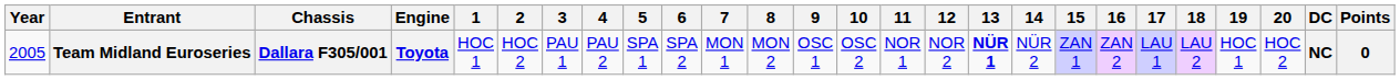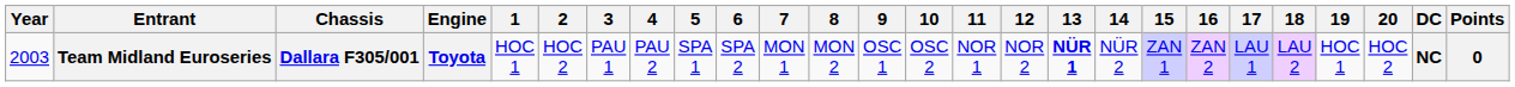 <table class="wikitable" style="text-align:center; font-size:85%">
 <tr>
 <th>Year</th>
 <th>Entrant</th>
 <th>Chassis</th>
 <th>Engine</th>
 <th>1</th>
 <th>2</th>
 <th>3</th>
 <th>4</th>
 <th>5</th>
 <th>6</th>
 <th>7</th>
 <th>8</th>
 <th>9</th>
 <th>10</th>
 <th>11</th>
 <th>12</th>
 <th>13</th>
 <th>14</th>
 <th>15</th>
 <th>16</th>
 <th>17</th>
 <th>18</th>
 <th>19</th>
 <th>20</th>
 <th>DC</th>
 <th>Points</th>
 </tr>
 <tr>
-<td><a href='#'>2005</a></td>
+<td><a href='#'>2003</a></td>
 <th nowrap>Team Midland Euroseries</th>
 <th nowrap><a href='#'>Dallara</a> F305/001</th>
 <th><a href='#'>Toyota</a></th>
 <td><a href='#'>HOC<br>1</a></td>
 <td><a href='#'>HOC<br>2</a></td>
 <td><a href='#'>PAU<br>1</a></td>
 <td><a href='#'>PAU<br>2</a></td>
 <td><a href='#'>SPA<br>1</a></td>
 <td><a href='#'>SPA<br>2</a></td>
 <td><a href='#'>MON<br>1</a></td>
 <td><a href='#'>MON<br>2</a></td>
 <td><a href='#'>OSC<br>1</a></td>
 <td><a href='#'>OSC<br>2</a></td>
 <td><a href='#'>NOR<br>1</a></td>
 <td><a href='#'>NOR<br>2</a></td>
 <td><strong><a href='#'>NÜR<br>1</a></strong></td>
 <td><a href='#'>NÜR<br>2</a></td>
 <td style="background:#CFCFFF;"><a href='#'>ZAN<br>1</a><br></td>
 <td style="background:#EFCFFF;"><a href='#'>ZAN<br>2</a><br></td>
 <td style="background:#CFCFFF;"><a href='#'>LAU<br>1</a><br></td>
 <td style="background:#EFCFFF;"><a href='#'>LAU<br>2</a><br></td>
 <td><a href='#'>HOC<br>1</a></td>
 <td><a href='#'>HOC<br>2</a></td>
 <th>NC</th>
 <th>0</th>
 </tr>
 </table>
